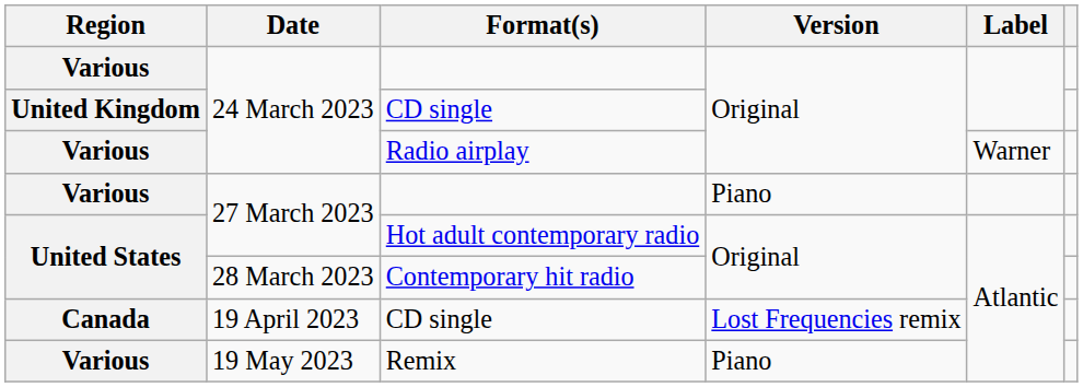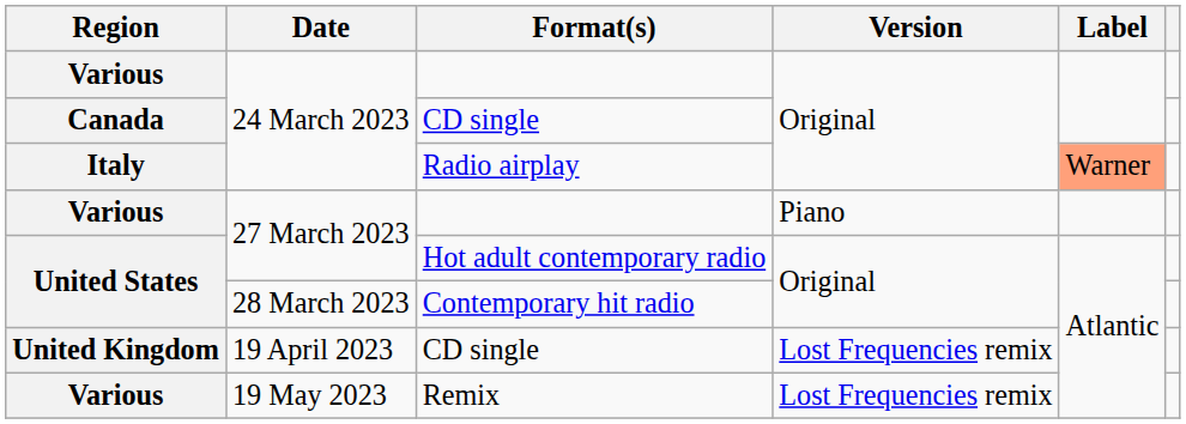 <table class="wikitable plainrowheaders">
 <tr>
 <th scope="col">Region</th>
 <th scope="col">Date</th>
 <th scope="col">Format(s)</th>
 <th scope="col">Version</th>
 <th scope="col">Label</th>
 <th scope="col"></th>
 </tr>
 <tr>
 <th scope="row">Various</th>
 <td rowspan="3">24 March 2023</td>
 <td></td>
 <td rowspan="3">Original</td>
 <td rowspan="2"></td>
 <td align="center"></td>
 </tr>
 <tr>
-<th scope="row">United Kingdom</th>
+<th scope="row">Canada</th>
 <td><a href='#'>CD single</a></td>
 <td align="center"></td>
 </tr>
 <tr>
-<th scope="row">Various</th>
+<th scope="row">Italy</th>
 <td><a href='#'>Radio airplay</a></td>
-<td>Warner</td>
+<td style="background: lightsalmon;">Warner</td>
 <td align="center"></td>
 </tr>
 <tr>
 <th scope="row">Various</th>
 <td rowspan="2">27 March 2023</td>
 <td></td>
 <td>Piano</td>
 <td></td>
 <td align="center"></td>
 </tr>
 <tr>
 <th rowspan="2" scope="row">United States</th>
 <td><a href='#'>Hot adult contemporary radio</a></td>
 <td rowspan="2">Original</td>
 <td rowspan="4">Atlantic</td>
 <td align="center"></td>
 </tr>
 <tr>
 <td>28 March 2023</td>
 <td><a href='#'>Contemporary hit radio</a></td>
 <td align="center"></td>
 </tr>
 <tr>
-<th scope="row">Canada</th>
+<th scope="row">United Kingdom</th>
 <td>19 April 2023</td>
 <td>CD single</td>
 <td><a href='#'>Lost Frequencies</a> remix</td>
 <td align="center"></td>
 </tr>
 <tr>
 <th scope="row">Various</th>
 <td>19 May 2023</td>
 <td>Remix</td>
-<td>Piano</td>
+<td><a href='#'>Lost Frequencies</a> remix</td>
 <td align="center"></td>
 </tr>
 </table>
